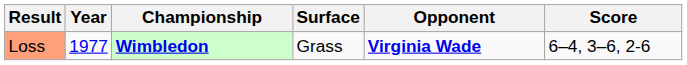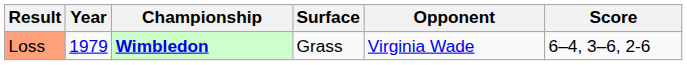 <table class="sortable wikitable">
 <tr>
 <th style="width:40px">Result</th>
 <th style="width:30px">Year</th>
 <th style="width:160px">Championship</th>
 <th style="width:50px">Surface</th>
 <th style="width:160px">Opponent</th>
 <th style="width:120px" class="unsortable">Score</th>
 </tr>
 <tr>
 <td style="background:#ffa07a;">Loss</td>
-<td><a href='#'>1977</a></td>
+<td><a href='#'>1979</a></td>
 <td style="background:#cfc;"><strong><a href='#'>Wimbledon</a></strong></td>
 <td>Grass</td>
-<td><strong> <a href='#'>Virginia Wade</a></strong></td>
+<td> <a href='#'>Virginia Wade</a></td>
 <td>6–4, 3–6, 2-6</td>
 </tr>
 </table>
